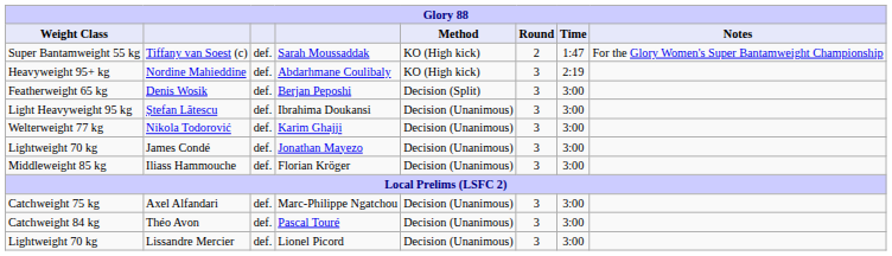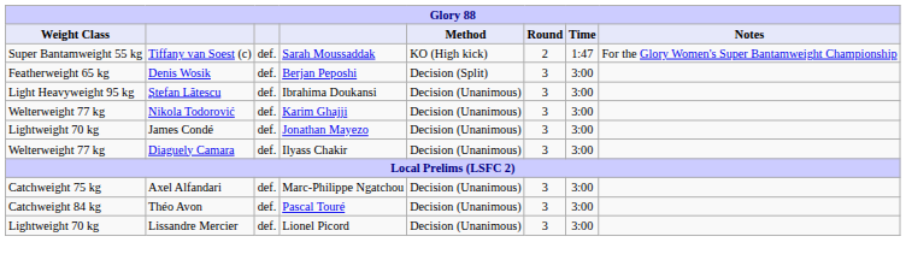 <table class="wikitable" style="font-size: 70%;">
 <tr>
 <th colspan="8" style="background-color: #ccf; color: #000080; text-align: center;"><strong>Glory 88</strong></th>
 </tr>
 <tr>
 <th colspan="1" style="background-color: #E6E8FA; color: #000000; text-align: center;">Weight Class</th>
 <th colspan="1" style="background-color: #E6E8FA; color: #000000; text-align: center;"></th>
 <th colspan="1" style="background-color: #E6E8FA; color: #000000; text-align: center;"></th>
 <th colspan="1" style="background-color: #E6E8FA; color: #000000; text-align: center;"></th>
 <th colspan="1" style="background-color: #E6E8FA; color: #000000; text-align: center;">Method</th>
 <th colspan="1" style="background-color: #E6E8FA; color: #000000; text-align: center;">Round</th>
 <th colspan="1" style="background-color: #E6E8FA; color: #000000; text-align: center;">Time</th>
 <th colspan="1" style="background-color: #E6E8FA; color: #000000; text-align: center;">Notes</th>
 </tr>
 <tr>
 <td>Super Bantamweight 55 kg</td>
 <td> <a href='#'>Tiffany van Soest</a> (c)</td>
 <td align=center>def.</td>
 <td> <a href='#'>Sarah Moussaddak</a></td>
 <td>KO (High kick)</td>
 <td align=center>2</td>
 <td align=center>1:47</td>
 <td>For the <a href='#'>Glory Women's Super Bantamweight Championship</a></td>
-</tr>
-<tr>
-<td>Heavyweight 95+ kg</td>
-<td> <a href='#'>Nordine Mahieddine</a></td>
-<td align=center>def.</td>
-<td> <a href='#'>Abdarhmane Coulibaly</a></td>
-<td>KO (High kick)</td>
-<td align=center>3</td>
-<td align=center>2:19</td>
-<td></td>
 </tr>
 <tr>
 <td>Featherweight 65 kg</td>
 <td> <a href='#'>Denis Wosik</a></td>
 <td align=center>def.</td>
 <td> <a href='#'>Berjan Peposhi</a></td>
 <td>Decision (Split)</td>
 <td align=center>3</td>
 <td align=center>3:00</td>
 <td></td>
 </tr>
 <tr>
 <td>Light Heavyweight 95 kg</td>
 <td> <a href='#'>Ștefan Lătescu</a></td>
 <td align=center>def.</td>
 <td> Ibrahima Doukansi</td>
 <td>Decision (Unanimous)</td>
 <td align=center>3</td>
 <td align=center>3:00</td>
 <td></td>
 </tr>
 <tr>
 <td>Welterweight 77 kg</td>
 <td> <a href='#'>Nikola Todorović</a></td>
 <td align=center>def.</td>
 <td> <a href='#'>Karim Ghajji</a></td>
 <td>Decision (Unanimous)</td>
 <td align=center>3</td>
 <td align=center>3:00</td>
 <td></td>
 </tr>
 <tr>
 <td>Lightweight 70 kg</td>
 <td> James Condé</td>
 <td align=center>def.</td>
 <td> <a href='#'>Jonathan Mayezo</a></td>
 <td>Decision (Unanimous)</td>
 <td align=center>3</td>
 <td align=center>3:00</td>
 <td></td>
 </tr>
 <tr>
-<td>Middleweight 85 kg</td>
-<td> Iliass Hammouche</td>
+<td>Welterweight 77 kg</td>
+<td> <a href='#'>Diaguely Camara</a></td>
 <td align=center>def.</td>
-<td> Florian Kröger</td>
+<td> Ilyass Chakir</td>
 <td>Decision (Unanimous)</td>
 <td align=center>3</td>
 <td align=center>3:00</td>
 <td></td>
 </tr>
 <tr>
 <th colspan="8" style="background-color: #ccf; color: #000080; text-align: center;"><strong>Local Prelims (LSFC 2)</strong></th>
 </tr>
 <tr>
 <td>Catchweight 75 kg</td>
 <td> Axel Alfandari</td>
 <td align=center>def.</td>
 <td> Marc-Philippe Ngatchou</td>
 <td>Decision (Unanimous)</td>
 <td align=center>3</td>
 <td align=center>3:00</td>
 <td></td>
 </tr>
 <tr>
 <td>Catchweight 84 kg</td>
 <td> Théo Avon</td>
 <td align=center>def.</td>
 <td> <a href='#'>Pascal Touré</a></td>
 <td>Decision (Unanimous)</td>
 <td align=center>3</td>
 <td align=center>3:00</td>
 <td></td>
 </tr>
 <tr>
 <td>Lightweight 70 kg</td>
 <td> Lissandre Mercier</td>
 <td align=center>def.</td>
 <td> Lionel Picord</td>
 <td>Decision (Unanimous)</td>
 <td align=center>3</td>
 <td align=center>3:00</td>
 <td></td>
 </tr>
 </table>
